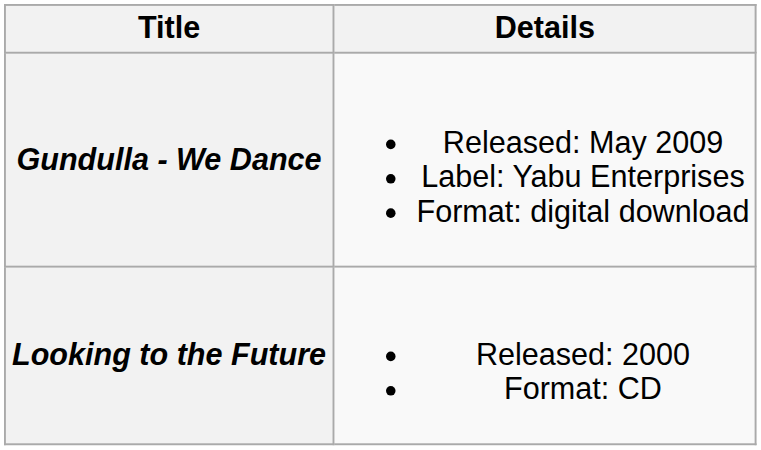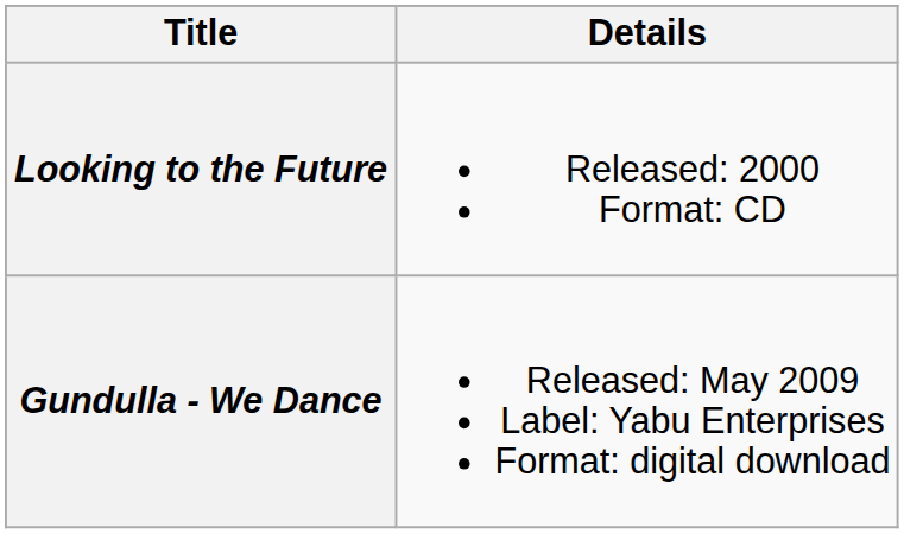 <table class="wikitable plainrowheaders" style="text-align:center;" border="1">
 <tr>
 <th>Title</th>
 <th>Details</th>
 </tr>
 <tr>
+<th scope="row"><em>Looking to the Future</em></th>
+<td><br><ul><li>Released: 2000</li><li>Format: CD</li></ul></td>
+</tr>
+<tr>
 <th scope="row"><em>Gundulla - We Dance</em></th>
 <td><br><ul><li>Released: May 2009</li><li>Label: Yabu Enterprises</li><li>Format: digital download</li></ul></td>
 </tr>
-<tr>
-<th scope="row"><em>Looking to the Future</em></th>
-<td><br><ul><li>Released: 2000</li><li>Format: CD</li></ul></td>
-</tr>
 </table>
